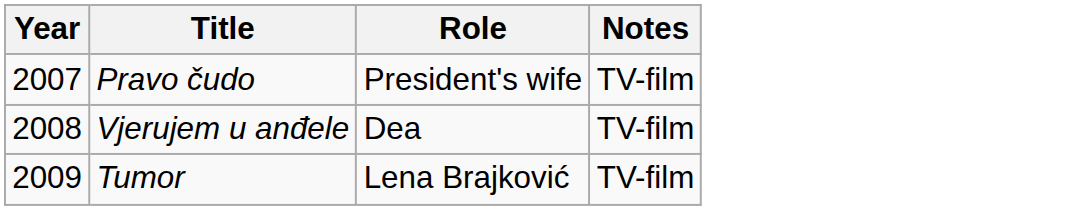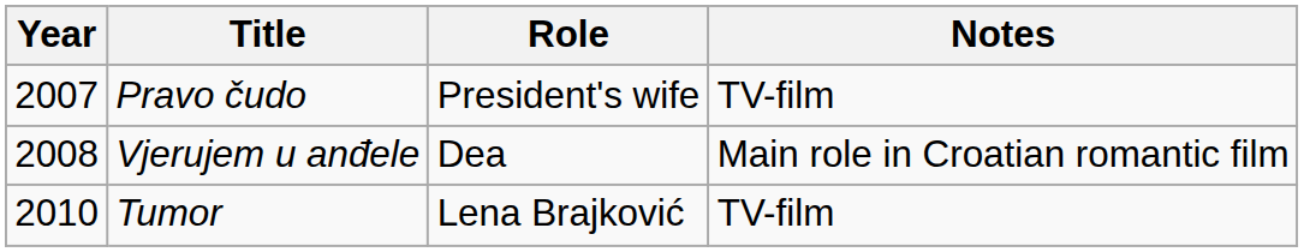 <table class="wikitable sortable">
 <tr>
 <th>Year</th>
 <th>Title</th>
 <th>Role</th>
 <th class="unsortable">Notes</th>
 </tr>
 <tr>
 <td>2007</td>
 <td><em>Pravo čudo</em></td>
 <td>President's wife</td>
 <td>TV-film</td>
 </tr>
 <tr>
 <td>2008</td>
 <td><em>Vjerujem u anđele</em></td>
 <td>Dea</td>
-<td>TV-film</td>
+<td>Main role in Croatian romantic film</td>
 </tr>
 <tr>
-<td>2009</td>
+<td>2010</td>
 <td><em>Tumor</em></td>
 <td>Lena Brajković</td>
 <td>TV-film</td>
 </tr>
 </table>
